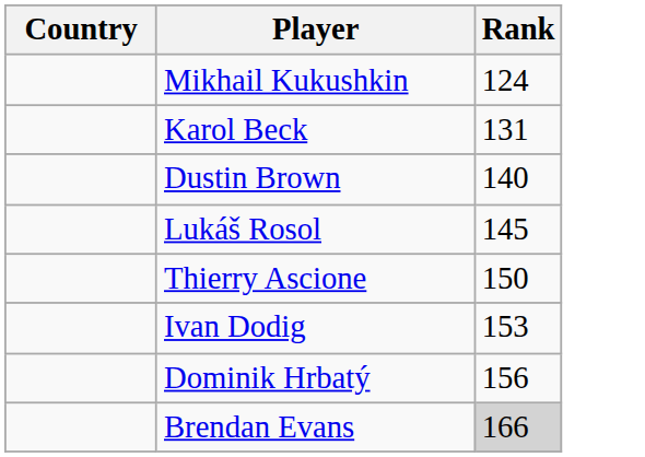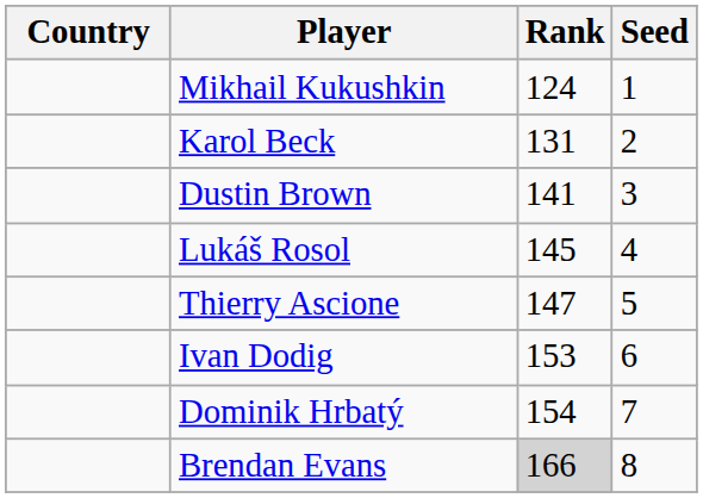 <table class="sortable wikitable">
 <tr>
 <th width="70">Country</th>
 <th width="155">Player</th>
 <th>Rank</th>
+<th>Seed</th>
 </tr>
 <tr>
 <td></td>
 <td><a href='#'>Mikhail Kukushkin</a></td>
 <td>124</td>
+<td>1</td>
 </tr>
 <tr>
 <td></td>
 <td><a href='#'>Karol Beck</a></td>
 <td>131</td>
+<td>2</td>
 </tr>
 <tr>
 <td></td>
 <td><a href='#'>Dustin Brown</a></td>
-<td>140</td>
+<td>141</td>
+<td>3</td>
 </tr>
 <tr>
 <td></td>
 <td><a href='#'>Lukáš Rosol</a></td>
 <td>145</td>
+<td>4</td>
 </tr>
 <tr>
 <td></td>
 <td><a href='#'>Thierry Ascione</a></td>
-<td>150</td>
+<td>147</td>
+<td>5</td>
 </tr>
 <tr>
 <td></td>
 <td><a href='#'>Ivan Dodig</a></td>
 <td>153</td>
+<td>6</td>
 </tr>
 <tr>
 <td></td>
 <td><a href='#'>Dominik Hrbatý</a></td>
-<td>156</td>
+<td>154</td>
+<td>7</td>
 </tr>
 <tr>
 <td></td>
 <td><a href='#'>Brendan Evans</a></td>
 <td style="background: lightgrey;">166</td>
+<td>8</td>
 </tr>
 </table>
